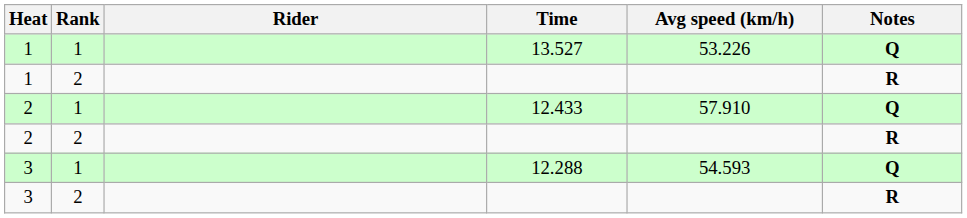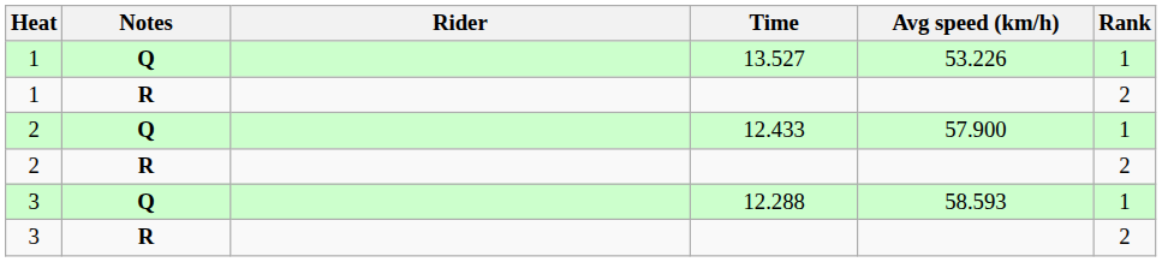 <table class="wikitable sortable" style="text-align:center;">
 <tr>
 <th>Heat</th>
-<th>Rank</th>
+<th style="width:7em;">Notes</th>
 <th style="width:20em;">Rider</th>
 <th style="width:7em;">Time</th>
 <th style="width:10em;">Avg speed (km/h)</th>
-<th style="width:7em;">Notes</th>
+<th>Rank</th>
 </tr>
 <tr bgcolor=ccffcc>
 <td>1</td>
-<td>1</td>
+<td><strong>Q</strong></td>
 <td align=left></td>
 <td>13.527</td>
 <td>53.226</td>
-<td><strong>Q</strong></td>
+<td>1</td>
 </tr>
 <tr>
 <td>1</td>
-<td>2</td>
+<td><strong>R</strong></td>
 <td align=left></td>
 <td></td>
 <td></td>
-<td><strong>R</strong></td>
+<td>2</td>
 </tr>
 <tr bgcolor=ccffcc>
 <td>2</td>
-<td>1</td>
+<td><strong>Q</strong></td>
 <td align=left></td>
 <td>12.433</td>
-<td>57.910</td>
-<td><strong>Q</strong></td>
+<td>57.900</td>
+<td>1</td>
 </tr>
 <tr>
 <td>2</td>
-<td>2</td>
+<td><strong>R</strong></td>
 <td align=left></td>
 <td></td>
 <td></td>
-<td><strong>R</strong></td>
+<td>2</td>
 </tr>
 <tr bgcolor=ccffcc>
 <td>3</td>
-<td>1</td>
+<td><strong>Q</strong></td>
 <td align=left></td>
 <td>12.288</td>
-<td>54.593</td>
-<td><strong>Q</strong></td>
+<td>58.593</td>
+<td>1</td>
 </tr>
 <tr>
 <td>3</td>
-<td>2</td>
+<td><strong>R</strong></td>
 <td align=left></td>
 <td></td>
 <td></td>
-<td><strong>R</strong></td>
+<td>2</td>
 </tr>
 </table>
